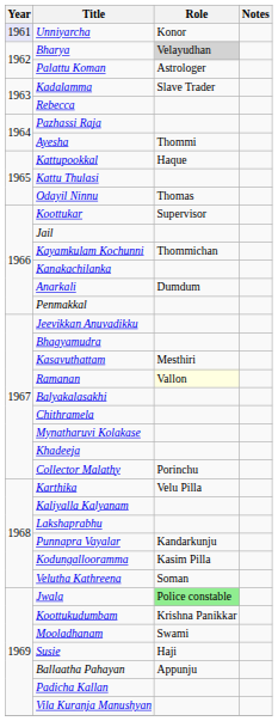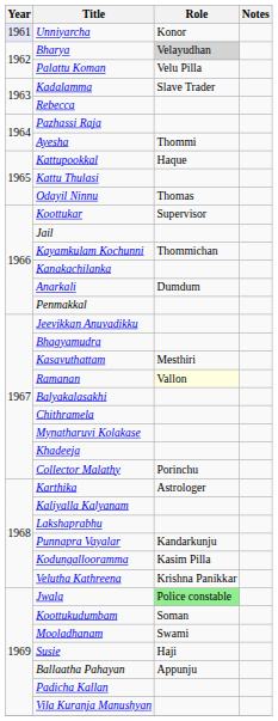 <table class="wikitable sortable">
 <tr>
 <th>Year</th>
 <th>Title</th>
 <th>Role</th>
 <th class="unsortable">Notes</th>
 </tr>
 <tr>
 <td style="background: lavender;">1961</td>
 <td><em><a href='#'>Unniyarcha</a></em></td>
 <td>Konor</td>
 <td></td>
 </tr>
 <tr>
 <td rowspan=2>1962</td>
 <td><em><a href='#'>Bharya</a></em></td>
 <td style="background: lightgrey;">Velayudhan</td>
 <td></td>
 </tr>
 <tr>
 <td><em><a href='#'>Palattu Koman</a></em></td>
-<td>Astrologer</td>
+<td>Velu Pilla</td>
 <td></td>
 </tr>
 <tr>
 <td rowspan=2>1963</td>
 <td><em><a href='#'>Kadalamma</a></em></td>
 <td>Slave Trader</td>
 <td></td>
 </tr>
 <tr>
 <td><em><a href='#'>Rebecca</a></em></td>
 <td></td>
 <td></td>
 </tr>
 <tr>
 <td rowspan=2>1964</td>
 <td><em><a href='#'>Pazhassi Raja</a></em></td>
 <td></td>
 <td></td>
 </tr>
 <tr>
 <td><em><a href='#'>Ayesha</a></em></td>
 <td>Thommi</td>
 <td></td>
 </tr>
 <tr>
 <td rowspan=3>1965</td>
 <td><em><a href='#'>Kattupookkal</a></em></td>
 <td>Haque</td>
 <td></td>
 </tr>
 <tr>
 <td><em><a href='#'>Kattu Thulasi</a></em></td>
 <td></td>
 <td></td>
 </tr>
 <tr>
 <td><em><a href='#'>Odayil Ninnu</a></em></td>
 <td>Thomas</td>
 <td></td>
 </tr>
 <tr>
 <td rowspan=6>1966</td>
 <td><em><a href='#'>Koottukar</a></em></td>
 <td>Supervisor</td>
 <td></td>
 </tr>
 <tr>
 <td><em>Jail</em></td>
 <td></td>
 <td></td>
 </tr>
 <tr>
 <td><em><a href='#'>Kayamkulam Kochunni</a></em></td>
 <td>Thommichan</td>
 <td></td>
 </tr>
 <tr>
 <td><em><a href='#'>Kanakachilanka</a></em></td>
 <td></td>
 <td></td>
 </tr>
 <tr>
 <td><em><a href='#'>Anarkali</a></em></td>
 <td>Dumdum</td>
 <td></td>
 </tr>
 <tr>
 <td><em>Penmakkal</em></td>
 <td></td>
 <td></td>
 </tr>
 <tr>
 <td rowspan=9>1967</td>
 <td><em><a href='#'>Jeevikkan Anuvadikku</a></em></td>
 <td></td>
 <td></td>
 </tr>
 <tr>
 <td><em><a href='#'>Bhagyamudra</a></em></td>
 <td></td>
 <td></td>
 </tr>
 <tr>
 <td><em><a href='#'>Kasavuthattam</a></em></td>
 <td>Mesthiri</td>
 <td></td>
 </tr>
 <tr>
 <td><em><a href='#'>Ramanan</a></em></td>
 <td style="background: lightyellow;">Vallon</td>
 <td></td>
 </tr>
 <tr>
 <td><em><a href='#'>Balyakalasakhi</a></em></td>
 <td></td>
 <td></td>
 </tr>
 <tr>
 <td><em><a href='#'>Chithramela</a></em></td>
 <td></td>
 <td></td>
 </tr>
 <tr>
 <td><em><a href='#'>Mynatharuvi Kolakase</a></em></td>
 <td></td>
 <td></td>
 </tr>
 <tr>
 <td><em><a href='#'>Khadeeja</a></em></td>
 <td></td>
 <td></td>
 </tr>
 <tr>
 <td><em><a href='#'>Collector Malathy</a></em></td>
 <td>Porinchu</td>
 <td></td>
 </tr>
 <tr>
 <td rowspan=6>1968</td>
 <td><em><a href='#'>Karthika</a></em></td>
-<td>Velu Pilla</td>
+<td>Astrologer</td>
 <td></td>
 </tr>
 <tr>
 <td><em><a href='#'>Kaliyalla Kalyanam</a></em></td>
 <td></td>
 <td></td>
 </tr>
 <tr>
 <td><em><a href='#'>Lakshaprabhu</a></em></td>
 <td></td>
 <td></td>
 </tr>
 <tr>
 <td><em><a href='#'>Punnapra Vayalar</a></em></td>
 <td>Kandarkunju</td>
 <td></td>
 </tr>
 <tr>
 <td><em><a href='#'>Kodungallooramma</a></em></td>
 <td>Kasim Pilla</td>
 <td></td>
 </tr>
 <tr>
 <td><em><a href='#'>Velutha Kathreena</a></em></td>
-<td>Soman</td>
+<td>Krishna Panikkar</td>
 <td></td>
 </tr>
 <tr>
 <td rowspan=7>1969</td>
 <td><em><a href='#'>Jwala</a></em></td>
 <td style="background: lightgreen;">Police constable</td>
 <td></td>
 </tr>
 <tr>
 <td><em><a href='#'>Koottukudumbam</a></em></td>
-<td>Krishna Panikkar</td>
+<td>Soman</td>
 <td></td>
 </tr>
 <tr>
 <td><em><a href='#'>Mooladhanam</a></em></td>
 <td>Swami</td>
 <td></td>
 </tr>
 <tr>
 <td><em><a href='#'>Susie</a></em></td>
 <td>Haji</td>
 <td></td>
 </tr>
 <tr>
 <td><em>Ballaatha Pahayan</em></td>
 <td>Appunju</td>
 <td></td>
 </tr>
 <tr>
 <td><em><a href='#'>Padicha Kallan</a></em></td>
 <td></td>
 <td></td>
 </tr>
 <tr>
 <td><em><a href='#'>Vila Kuranja Manushyan</a></em></td>
 <td></td>
 <td></td>
 </tr>
 <tr>
 </tr>
 </table>
